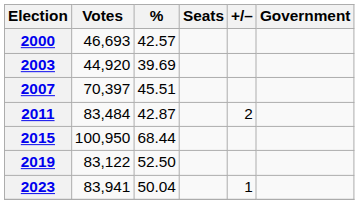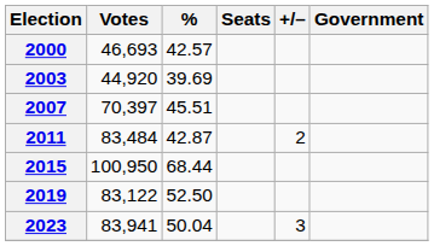 <table class="wikitable" style="text-align:right">
 <tr>
 <th>Election</th>
 <th>Votes</th>
 <th>%</th>
 <th>Seats</th>
 <th>+/–</th>
 <th>Government</th>
 </tr>
 <tr>
 <th><a href='#'>2000</a></th>
 <td>46,693</td>
 <td>42.57</td>
 <td></td>
 <td></td>
 <td></td>
 </tr>
 <tr>
 <th><a href='#'>2003</a></th>
 <td>44,920</td>
 <td>39.69</td>
 <td></td>
 <td></td>
 <td></td>
 </tr>
 <tr>
 <th><a href='#'>2007</a></th>
 <td>70,397</td>
 <td>45.51</td>
 <td></td>
 <td></td>
 <td></td>
 </tr>
 <tr>
 <th><a href='#'>2011</a></th>
 <td>83,484</td>
 <td>42.87</td>
 <td></td>
 <td> 2</td>
 <td></td>
 </tr>
 <tr>
 <th><a href='#'>2015</a></th>
 <td>100,950</td>
 <td>68.44</td>
 <td></td>
 <td></td>
 <td></td>
 </tr>
 <tr>
 <th><a href='#'>2019</a></th>
 <td>83,122</td>
 <td>52.50</td>
 <td></td>
 <td></td>
 <td></td>
 </tr>
 <tr>
 <th><a href='#'>2023</a></th>
 <td>83,941</td>
 <td>50.04</td>
 <td></td>
-<td> 1</td>
+<td> 3</td>
 <td></td>
 </tr>
 <tr>
 </tr>
 </table>
